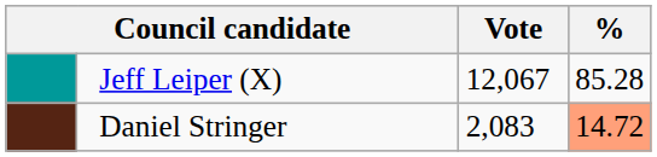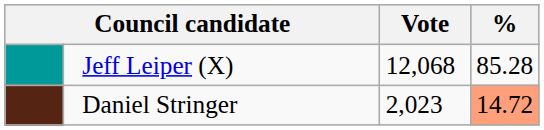 <table class="wikitable">
 <tr>
 <th bgcolor="#DDDDFF" width="230px" colspan="2">Council candidate</th>
 <th bgcolor="#DDDDFF" width="50px">Vote</th>
 <th bgcolor="#DDDDFF" width="30px">%</th>
 </tr>
 <tr>
 <td bgcolor=#009999 width="30px"> </td>
 <td>  <a href='#'>Jeff Leiper</a> (X)</td>
-<td>12,067</td>
+<td>12,068</td>
 <td>85.28</td>
 </tr>
 <tr>
 <td bgcolor=#552413 width="30px"> </td>
 <td>  Daniel Stringer</td>
-<td>2,083</td>
+<td>2,023</td>
 <td style="background: lightsalmon;">14.72</td>
 </tr>
 </table>
